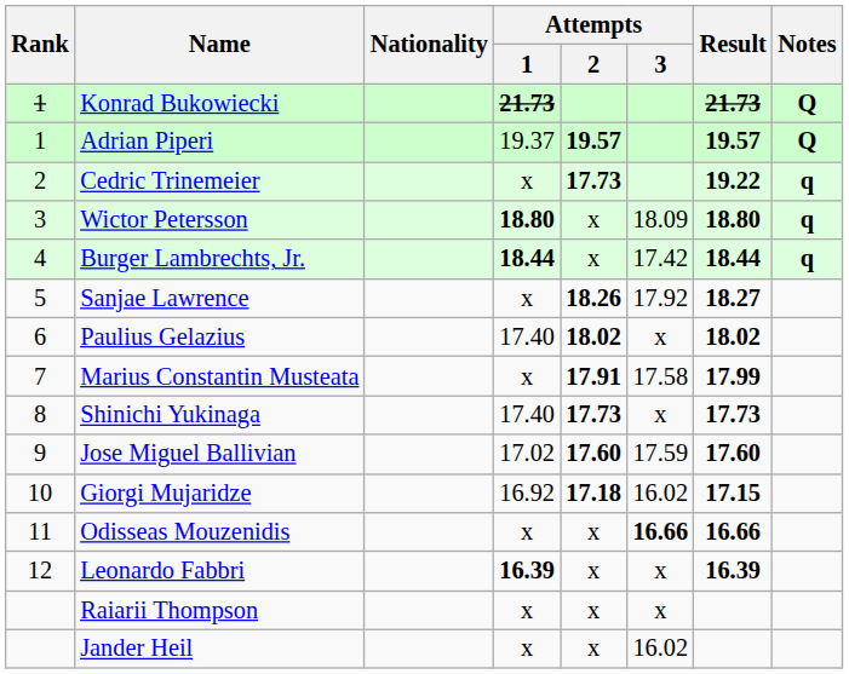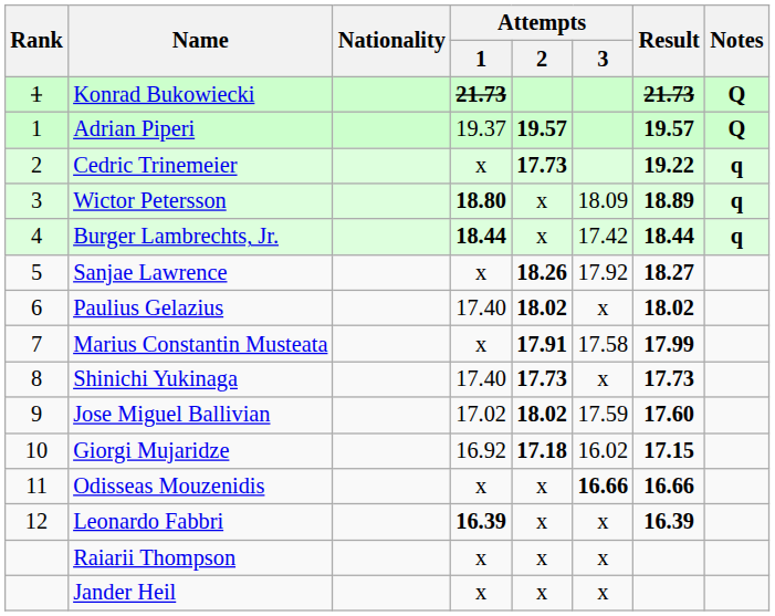 <table class="wikitable sortable" style="text-align:center">
 <tr>
 <th rowspan=2>Rank</th>
 <th rowspan=2>Name</th>
 <th rowspan=2>Nationality</th>
 <th colspan=3>Attempts</th>
 <th rowspan=2>Result</th>
 <th rowspan=2>Notes</th>
 </tr>
 <tr>
 <th>1</th>
 <th>2</th>
 <th>3</th>
 </tr>
 <tr bgcolor=ccffcc>
 <td><s>1 </s></td>
 <td align=left><a href='#'>Konrad Bukowiecki</a></td>
 <td align=left></td>
 <td><s><strong>21.73</strong> </s></td>
 <td></td>
 <td></td>
 <td><s><strong>21.73</strong> </s></td>
 <td><strong>Q</strong></td>
 </tr>
 <tr bgcolor=ccffcc>
 <td>1</td>
 <td align=left><a href='#'>Adrian Piperi</a></td>
 <td align=left></td>
 <td>19.37</td>
 <td><strong>19.57</strong></td>
 <td></td>
 <td><strong>19.57</strong></td>
 <td><strong>Q</strong></td>
 </tr>
 <tr bgcolor=ddffdd>
 <td>2</td>
 <td align=left><a href='#'>Cedric Trinemeier</a></td>
 <td align=left></td>
 <td>x</td>
 <td><strong>17.73</strong></td>
 <td></td>
 <td><strong>19.22</strong></td>
 <td><strong>q</strong></td>
 </tr>
 <tr bgcolor=ddffdd>
 <td>3</td>
 <td align=left><a href='#'>Wictor Petersson</a></td>
 <td align=left></td>
 <td><strong>18.80</strong></td>
 <td>x</td>
 <td>18.09</td>
-<td><strong>18.80</strong></td>
+<td><strong>18.89</strong></td>
 <td><strong>q</strong></td>
 </tr>
 <tr bgcolor=ddffdd>
 <td>4</td>
 <td align=left><a href='#'>Burger Lambrechts, Jr.</a></td>
 <td align=left></td>
 <td><strong>18.44</strong></td>
 <td>x</td>
 <td>17.42</td>
 <td><strong>18.44</strong></td>
 <td><strong>q</strong></td>
 </tr>
 <tr>
 <td>5</td>
 <td align=left><a href='#'>Sanjae Lawrence</a></td>
 <td align=left></td>
 <td>x</td>
 <td><strong>18.26</strong></td>
 <td>17.92</td>
 <td><strong>18.27</strong></td>
 <td></td>
 </tr>
 <tr>
 <td>6</td>
 <td align=left><a href='#'>Paulius Gelazius</a></td>
 <td align=left></td>
 <td>17.40</td>
 <td><strong>18.02</strong></td>
 <td>x</td>
 <td><strong>18.02</strong></td>
 <td></td>
 </tr>
 <tr>
 <td>7</td>
 <td align=left><a href='#'>Marius Constantin Musteata</a></td>
 <td align=left></td>
 <td>x</td>
 <td><strong>17.91</strong></td>
 <td>17.58</td>
 <td><strong>17.99</strong></td>
 <td></td>
 </tr>
 <tr>
 <td>8</td>
 <td align=left><a href='#'>Shinichi Yukinaga</a></td>
 <td align=left></td>
 <td>17.40</td>
 <td><strong>17.73</strong></td>
 <td>x</td>
 <td><strong>17.73</strong></td>
 <td></td>
 </tr>
 <tr>
 <td>9</td>
 <td align=left><a href='#'>Jose Miguel Ballivian</a></td>
 <td align=left></td>
 <td>17.02</td>
-<td><strong>17.60</strong></td>
+<td><strong>18.02</strong></td>
 <td>17.59</td>
 <td><strong>17.60</strong></td>
 <td></td>
 </tr>
 <tr>
 <td>10</td>
 <td align=left><a href='#'>Giorgi Mujaridze</a></td>
 <td align=left></td>
 <td>16.92</td>
 <td><strong>17.18</strong></td>
 <td>16.02</td>
 <td><strong>17.15</strong></td>
 <td></td>
 </tr>
 <tr>
 <td>11</td>
 <td align=left><a href='#'>Odisseas Mouzenidis</a></td>
 <td align=left></td>
 <td>x</td>
 <td>x</td>
 <td><strong>16.66</strong></td>
 <td><strong>16.66</strong></td>
 <td></td>
 </tr>
 <tr>
 <td>12</td>
 <td align=left><a href='#'>Leonardo Fabbri</a></td>
 <td align=left></td>
 <td><strong>16.39</strong></td>
 <td>x</td>
 <td>x</td>
 <td><strong>16.39</strong></td>
 <td></td>
 </tr>
 <tr>
 <td></td>
 <td align=left><a href='#'>Raiarii Thompson</a></td>
 <td align=left></td>
 <td>x</td>
 <td>x</td>
 <td>x</td>
 <td><strong></strong></td>
 <td></td>
 </tr>
 <tr>
 <td></td>
 <td align=left><a href='#'>Jander Heil</a></td>
 <td align=left></td>
 <td>x</td>
 <td>x</td>
-<td>16.02</td>
+<td>x</td>
 <td><strong></strong></td>
 <td></td>
 </tr>
 </table>
